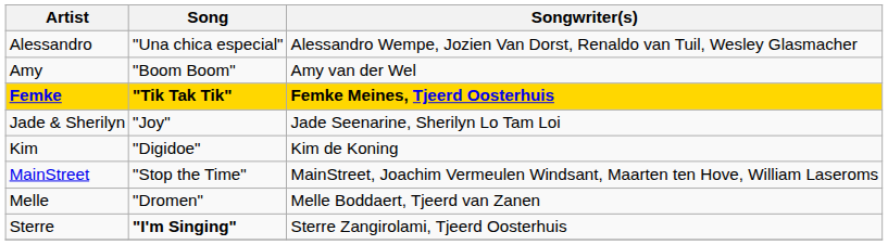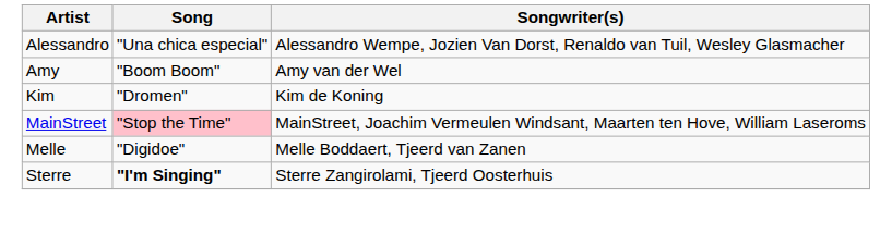 <table class="sortable wikitable" style="margin: 1em auto 1em auto">
 <tr bgcolor="#CCCCCC">
 <th>Artist</th>
 <th>Song</th>
 <th>Songwriter(s)</th>
 </tr>
 <tr>
 <td>Alessandro</td>
 <td>"Una chica especial"</td>
 <td>Alessandro Wempe, Jozien Van Dorst, Renaldo van Tuil, Wesley Glasmacher</td>
 </tr>
 <tr>
 <td>Amy</td>
 <td>"Boom Boom"</td>
 <td>Amy van der Wel</td>
 </tr>
-<tr style="font-weight:bold; background:gold;">
-<td><a href='#'>Femke</a></td>
-<td>"Tik Tak Tik"</td>
-<td>Femke Meines, <a href='#'>Tjeerd Oosterhuis</a></td>
-</tr>
-<tr>
-<td>Jade & Sherilyn</td>
-<td>"Joy"</td>
-<td>Jade Seenarine, Sherilyn Lo Tam Loi</td>
-</tr>
 <tr>
 <td>Kim</td>
-<td>"Digidoe"</td>
+<td>"Dromen"</td>
 <td>Kim de Koning</td>
 </tr>
 <tr>
 <td><a href='#'>MainStreet</a></td>
-<td>"Stop the Time"</td>
+<td style="background: pink;">"Stop the Time"</td>
 <td>MainStreet, Joachim Vermeulen Windsant, Maarten ten Hove, William Laseroms</td>
 </tr>
 <tr>
 <td>Melle</td>
-<td>"Dromen"</td>
+<td>"Digidoe"</td>
 <td>Melle Boddaert, Tjeerd van Zanen</td>
 </tr>
 <tr>
 <td>Sterre</td>
 <td><strong>"I'm Singing"</strong></td>
 <td>Sterre Zangirolami, Tjeerd Oosterhuis</td>
 </tr>
 <tr>
 </tr>
 </table>
